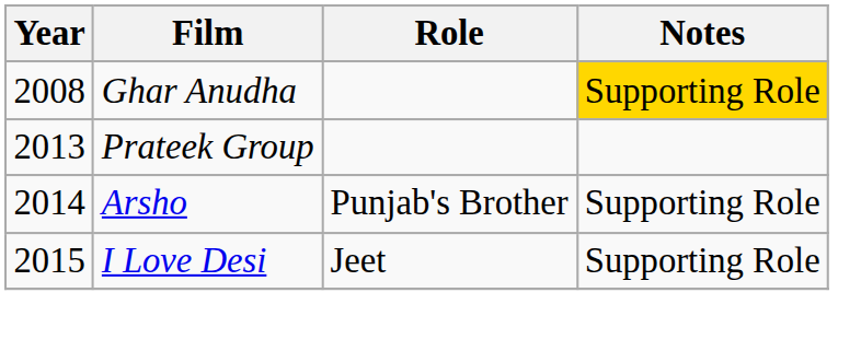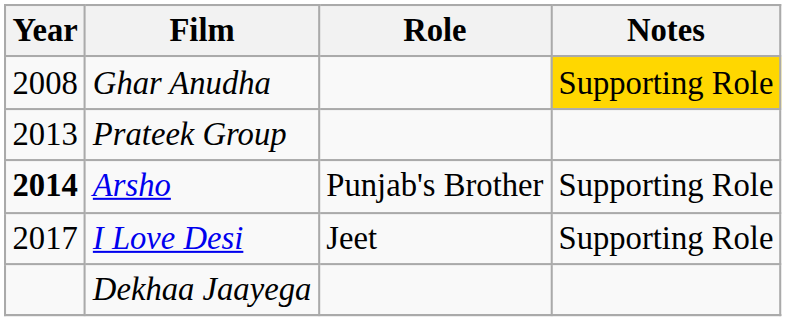 <table class="wikitable sortable">
 <tr>
 <th>Year</th>
 <th>Film</th>
 <th>Role</th>
 <th>Notes</th>
 </tr>
 <tr>
 <td>2008</td>
 <td><em>Ghar Anudha</em></td>
 <td></td>
 <td style="background: gold;">Supporting Role</td>
 </tr>
 <tr>
 <td>2013</td>
 <td><em>Prateek Group</em></td>
 <td></td>
 <td></td>
 </tr>
 <tr>
-<td>2014</td>
+<td><strong>2014</strong></td>
 <td><em><a href='#'>Arsho</a></em></td>
 <td>Punjab's Brother</td>
 <td>Supporting Role</td>
 </tr>
 <tr>
-<td>2015</td>
+<td>2017</td>
 <td><em><a href='#'>I Love Desi</a></em></td>
 <td>Jeet</td>
 <td>Supporting Role</td>
 </tr>
 <tr>
+<td></td>
+<td><em>Dekhaa Jaayega</em></td>
+<td></td>
+<td></td>
+</tr>
+<tr>
 </tr>
 </table>
